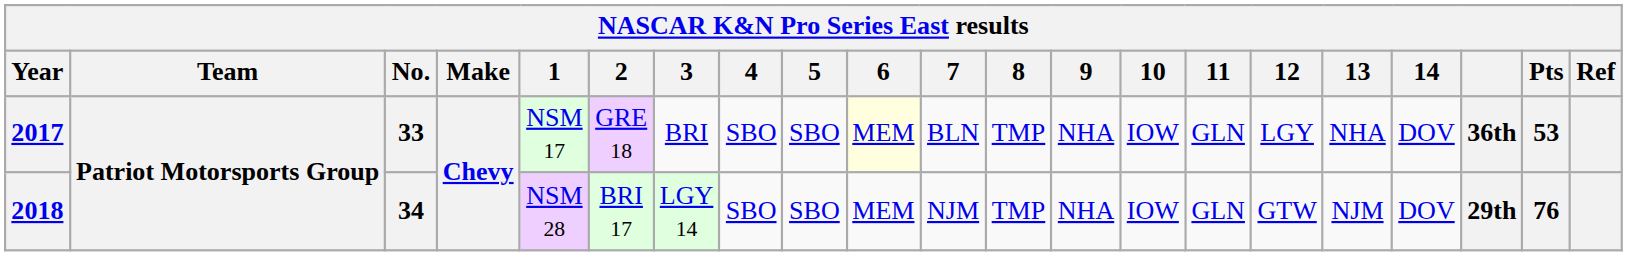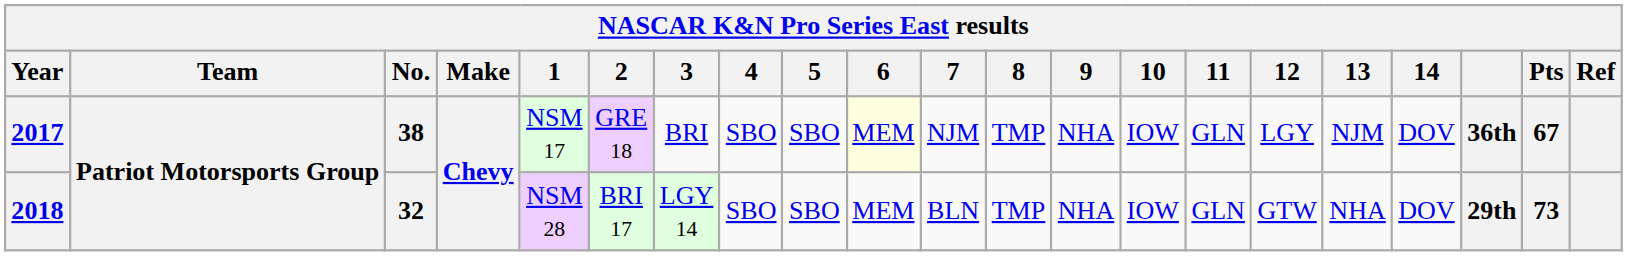 <table class="wikitable" style="text-align:center; font-size:75%">
 <tr>
 <th colspan=21><a href='#'>NASCAR K&N Pro Series East</a> results</th>
 </tr>
 <tr>
 <th>Year</th>
 <th>Team</th>
 <th>No.</th>
 <th>Make</th>
 <th>1</th>
 <th>2</th>
 <th>3</th>
 <th>4</th>
 <th>5</th>
 <th>6</th>
 <th>7</th>
 <th>8</th>
 <th>9</th>
 <th>10</th>
 <th>11</th>
 <th>12</th>
 <th>13</th>
 <th>14</th>
 <th></th>
 <th>Pts</th>
 <th>Ref</th>
 </tr>
 <tr>
 <th><a href='#'>2017</a></th>
 <th rowspan=2>Patriot Motorsports Group</th>
-<th>33</th>
+<th>38</th>
 <th rowspan=2><a href='#'>Chevy</a></th>
 <td style="background-color:#DFFFDF"><a href='#'>NSM</a><br><small>17</small></td>
 <td style="background-color:#EFCFFF"><a href='#'>GRE</a><br><small>18</small></td>
 <td><a href='#'>BRI</a></td>
 <td><a href='#'>SBO</a></td>
 <td><a href='#'>SBO</a></td>
 <td style="background: lightyellow;"><a href='#'>MEM</a></td>
-<td><a href='#'>BLN</a></td>
+<td><a href='#'>NJM</a></td>
 <td><a href='#'>TMP</a></td>
 <td><a href='#'>NHA</a></td>
 <td><a href='#'>IOW</a></td>
 <td><a href='#'>GLN</a></td>
 <td><a href='#'>LGY</a></td>
-<td><a href='#'>NHA</a></td>
+<td><a href='#'>NJM</a></td>
 <td><a href='#'>DOV</a></td>
 <th>36th</th>
-<th>53</th>
+<th>67</th>
 <th></th>
 </tr>
 <tr>
 <th><a href='#'>2018</a></th>
-<th>34</th>
+<th>32</th>
 <td style="background-color:#EFCFFF"><a href='#'>NSM</a><br><small>28</small></td>
 <td style="background-color:#DFFFDF"><a href='#'>BRI</a><br><small>17</small></td>
 <td style="background-color:#DFFFDF"><a href='#'>LGY</a><br><small>14</small></td>
 <td><a href='#'>SBO</a></td>
 <td><a href='#'>SBO</a></td>
 <td><a href='#'>MEM</a></td>
-<td><a href='#'>NJM</a></td>
+<td><a href='#'>BLN</a></td>
 <td><a href='#'>TMP</a></td>
 <td><a href='#'>NHA</a></td>
 <td><a href='#'>IOW</a></td>
 <td><a href='#'>GLN</a></td>
 <td><a href='#'>GTW</a></td>
-<td><a href='#'>NJM</a></td>
+<td><a href='#'>NHA</a></td>
 <td><a href='#'>DOV</a></td>
 <th>29th</th>
-<th>76</th>
+<th>73</th>
 <th></th>
 </tr>
 </table>
